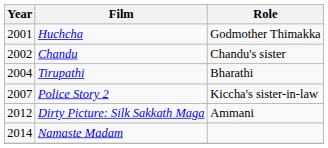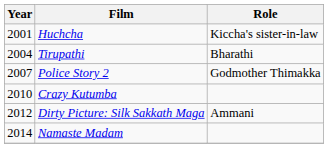 <table class="wikitable">
 <tr>
 <th>Year</th>
 <th>Film</th>
 <th>Role</th>
 </tr>
 <tr>
 <td>2001</td>
 <td><em><a href='#'>Huchcha</a></em></td>
-<td>Godmother Thimakka</td>
-</tr>
-<tr>
-<td>2002</td>
-<td><em><a href='#'>Chandu</a></em></td>
-<td>Chandu's sister</td>
+<td>Kiccha's sister-in-law</td>
 </tr>
 <tr>
 <td>2004</td>
 <td><em><a href='#'>Tirupathi</a></em></td>
 <td>Bharathi</td>
 </tr>
 <tr>
 <td>2007</td>
 <td><em><a href='#'>Police Story 2</a></em></td>
-<td>Kiccha's sister-in-law</td>
+<td>Godmother Thimakka</td>
+</tr>
+<tr>
+<td>2010</td>
+<td><em><a href='#'>Crazy Kutumba</a></em></td>
+<td></td>
 </tr>
 <tr>
 <td>2012</td>
 <td><em><a href='#'>Dirty Picture: Silk Sakkath Maga</a></em></td>
 <td>Ammani</td>
 </tr>
 <tr>
 <td>2014</td>
 <td><em><a href='#'>Namaste Madam</a></em></td>
 <td></td>
 </tr>
 <tr>
 </tr>
 </table>
